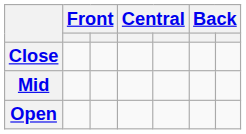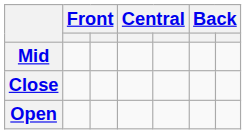 <table class="wikitable" style="text-align:center;">
 <tr>
 <th rowspan="2"></th>
 <th colspan="2"><a href='#'>Front</a></th>
 <th colspan="2"><a href='#'>Central</a></th>
 <th colspan="2"><a href='#'>Back</a></th>
 </tr>
 <tr>
 <th></th>
 <th></th>
 <th></th>
 <th></th>
 <th></th>
 <th></th>
 </tr>
 <tr>
-<th><a href='#'>Close</a></th>
+<th><a href='#'>Mid</a></th>
 <td></td>
 <td></td>
 <td></td>
 <td></td>
 <td></td>
 <td></td>
 </tr>
 <tr>
-<th><a href='#'>Mid</a></th>
+<th><a href='#'>Close</a></th>
 <td></td>
 <td></td>
 <td></td>
 <td></td>
 <td></td>
 <td></td>
 </tr>
 <tr>
 <th><a href='#'>Open</a></th>
 <td></td>
 <td></td>
 <td></td>
 <td></td>
 <td></td>
 <td></td>
 </tr>
 </table>
